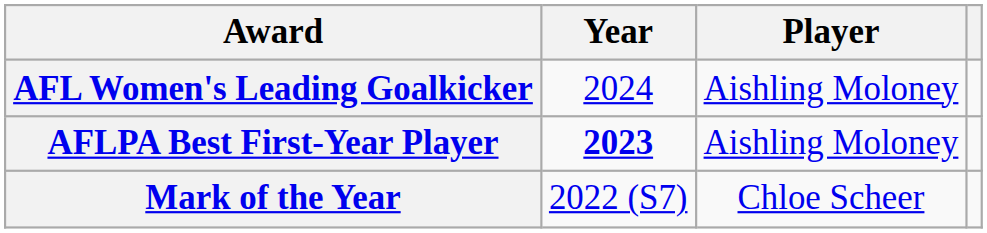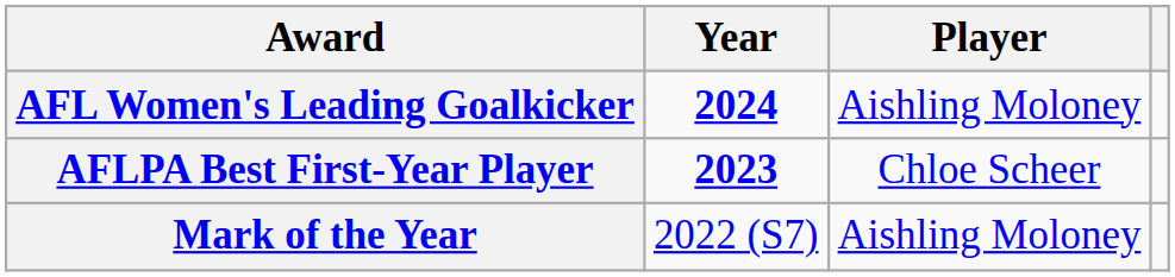 <table class="wikitable plainrowheaders sortable" style="text-align:center">
 <tr>
 <th scope="col">Award</th>
 <th scope="col">Year</th>
 <th scope="col">Player</th>
 <th scope="col" class="unsortable"></th>
 </tr>
 <tr>
 <th scope="row"><a href='#'>AFL Women's Leading Goalkicker</a></th>
-<td><a href='#'>2024</a></td>
+<td><strong><a href='#'>2024</a></strong></td>
 <td><a href='#'>Aishling Moloney</a></td>
 <td></td>
 </tr>
 <tr>
 <th scope="row"><a href='#'>AFLPA Best First-Year Player</a></th>
 <td><strong><a href='#'>2023</a></strong></td>
-<td><a href='#'>Aishling Moloney</a></td>
+<td><a href='#'>Chloe Scheer</a></td>
 <td></td>
 </tr>
 <tr>
 <th scope="row"><a href='#'>Mark of the Year</a></th>
 <td><a href='#'>2022 (S7)</a></td>
-<td><a href='#'>Chloe Scheer</a></td>
+<td><a href='#'>Aishling Moloney</a></td>
 </tr>
 </table>
